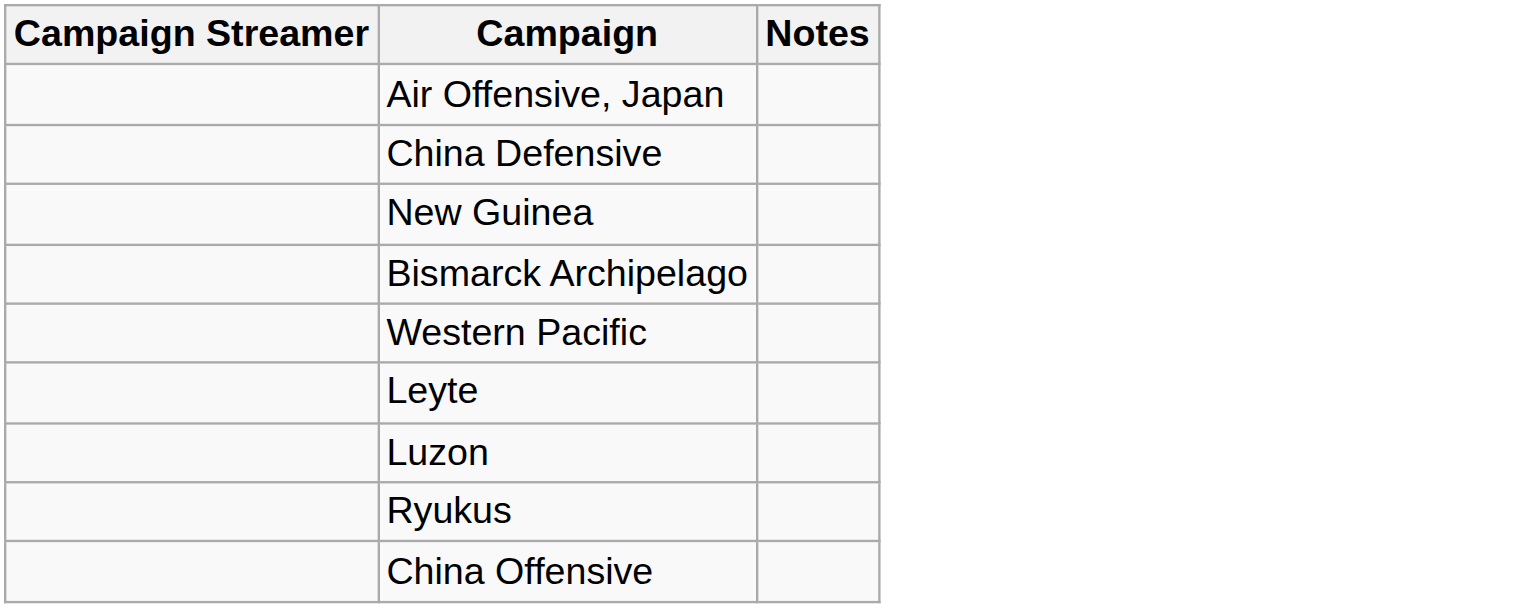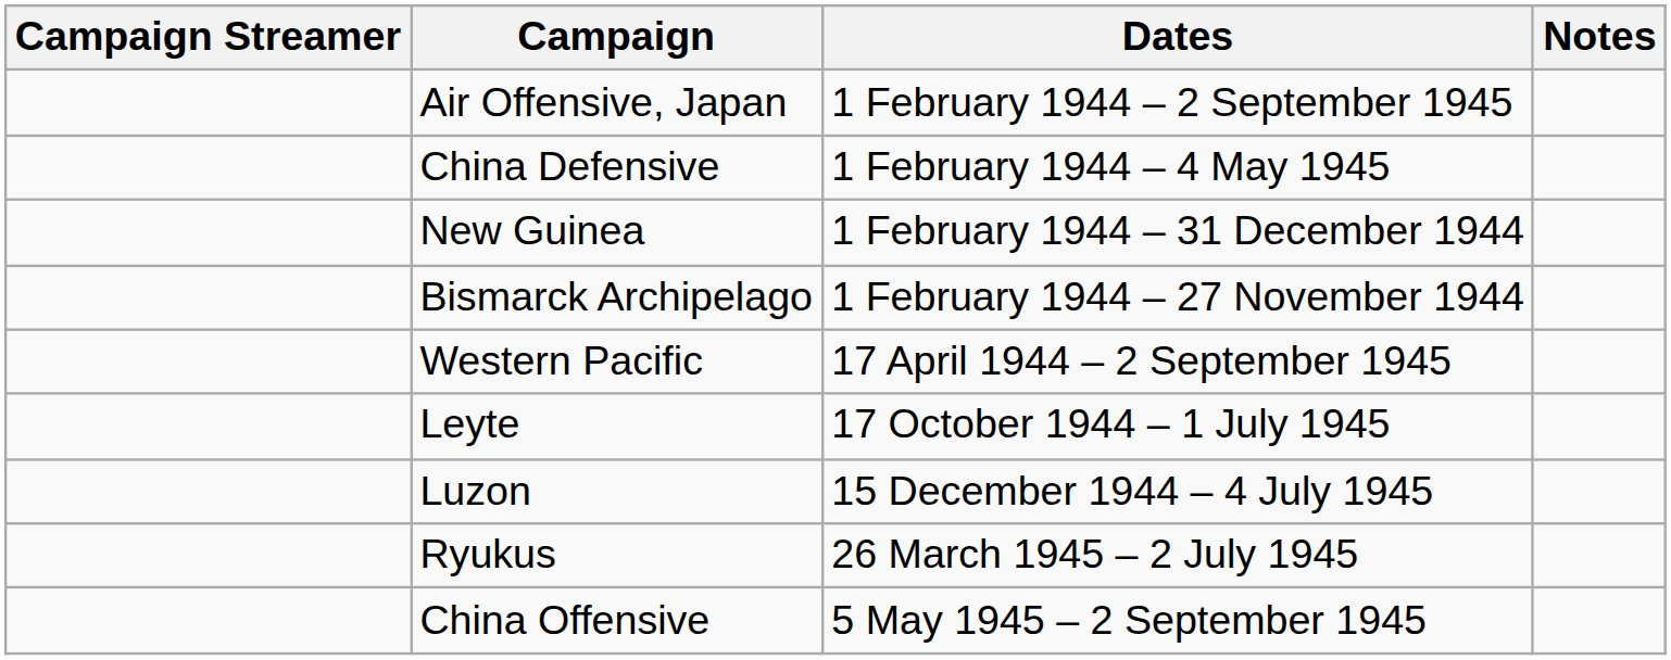 <table class="wikitable">
 <tr>
 <th>Campaign Streamer</th>
 <th>Campaign</th>
+<th>Dates</th>
 <th>Notes</th>
 </tr>
 <tr>
 <td></td>
 <td>Air Offensive, Japan</td>
+<td>1 February 1944 – 2 September 1945</td>
 <td></td>
 </tr>
 <tr>
 <td></td>
 <td>China Defensive</td>
+<td>1 February 1944 – 4 May 1945</td>
 <td></td>
 </tr>
 <tr>
 <td></td>
 <td>New Guinea</td>
+<td>1 February 1944 – 31 December 1944</td>
 <td></td>
 </tr>
 <tr>
 <td></td>
 <td>Bismarck Archipelago</td>
+<td>1 February 1944 – 27 November 1944</td>
 <td></td>
 </tr>
 <tr>
 <td></td>
 <td>Western Pacific</td>
+<td>17 April 1944 – 2 September 1945</td>
 <td></td>
 </tr>
 <tr>
 <td></td>
 <td>Leyte</td>
+<td>17 October 1944 – 1 July 1945</td>
 <td></td>
 </tr>
 <tr>
 <td></td>
 <td>Luzon</td>
+<td>15 December 1944 – 4 July 1945</td>
 <td></td>
 </tr>
 <tr>
 <td></td>
 <td>Ryukus</td>
+<td>26 March 1945 – 2 July 1945</td>
 <td></td>
 </tr>
 <tr>
 <td></td>
 <td>China Offensive</td>
+<td>5 May 1945 – 2 September 1945</td>
 <td></td>
 </tr>
 </table>
